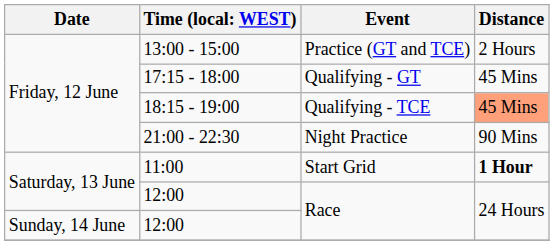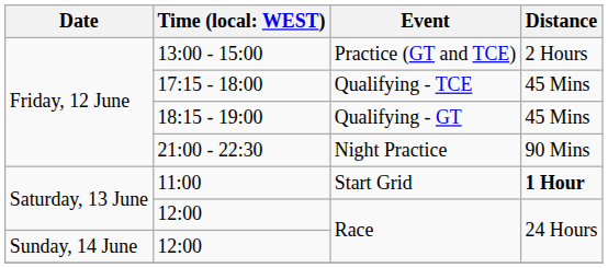 <table class="wikitable" style="font-size: 90%;">
 <tr>
 <th>Date</th>
 <th>Time (local: <a href='#'>WEST</a>)</th>
 <th>Event</th>
 <th>Distance</th>
 </tr>
 <tr>
 <td rowspan=4>Friday, 12 June</td>
 <td>13:00 - 15:00</td>
 <td>Practice (<a href='#'>GT</a> and <a href='#'>TCE</a>)</td>
 <td>2 Hours</td>
 </tr>
 <tr>
 <td>17:15 - 18:00</td>
-<td>Qualifying - <a href='#'>GT</a></td>
+<td>Qualifying - <a href='#'>TCE</a></td>
 <td>45 Mins</td>
 </tr>
 <tr>
 <td>18:15 - 19:00</td>
-<td>Qualifying - <a href='#'>TCE</a></td>
-<td style="background: lightsalmon;">45 Mins</td>
+<td>Qualifying - <a href='#'>GT</a></td>
+<td>45 Mins</td>
 </tr>
 <tr>
 <td>21:00 - 22:30</td>
 <td>Night Practice</td>
 <td>90 Mins</td>
 </tr>
 <tr>
 <td rowspan=2>Saturday, 13 June</td>
 <td>11:00</td>
 <td>Start Grid</td>
 <td><strong>1 Hour</strong></td>
 </tr>
 <tr>
 <td>12:00</td>
 <td rowspan=2>Race</td>
 <td rowspan=2>24 Hours</td>
 </tr>
 <tr>
 <td>Sunday, 14 June</td>
 <td>12:00</td>
 </tr>
 <tr>
 </tr>
 </table>
